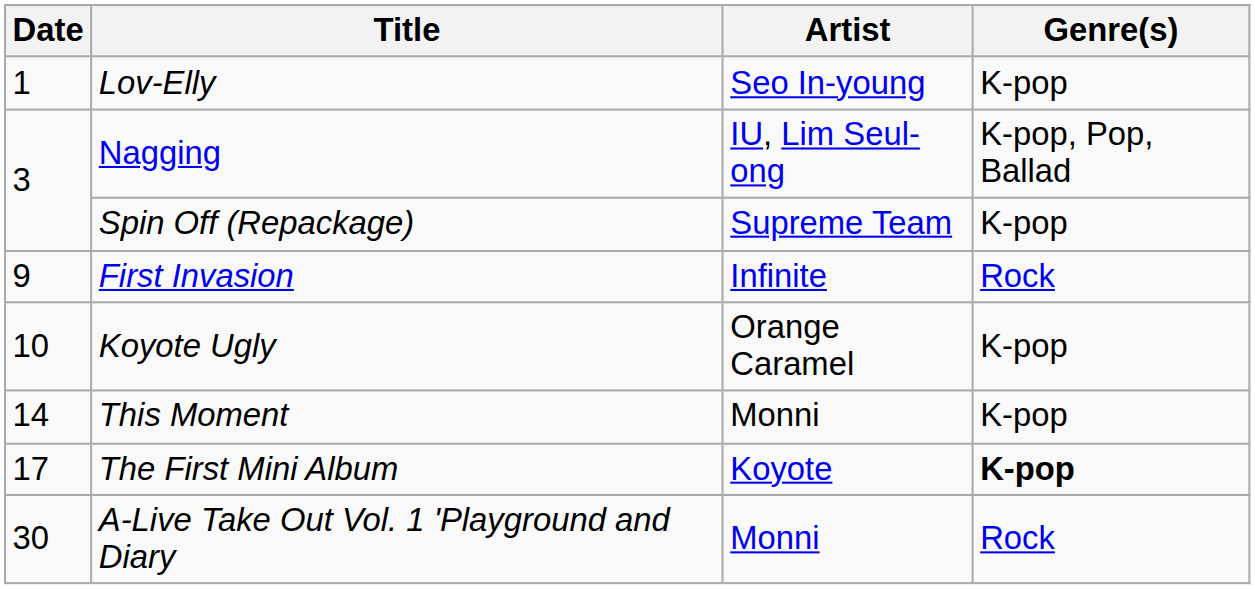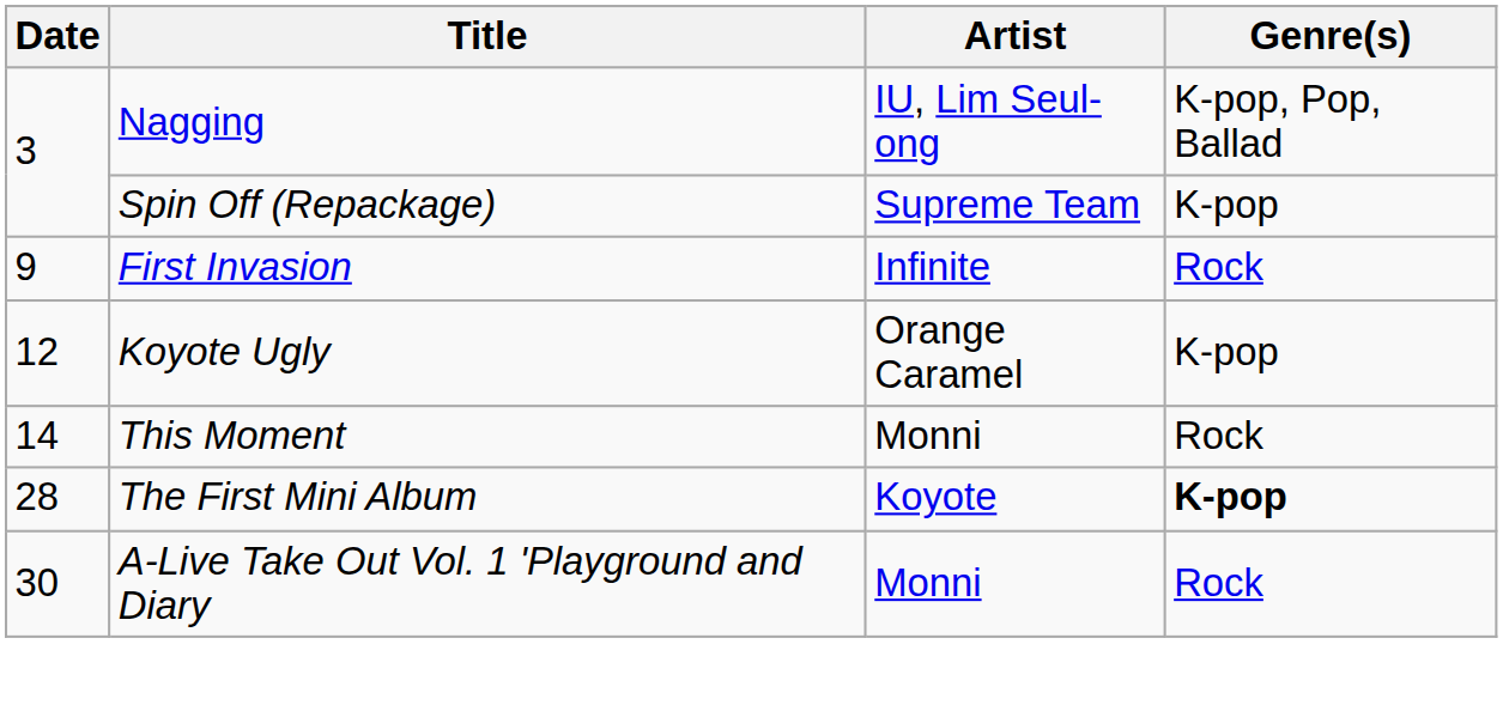 <table class="wikitable" style="text-align: left;">
 <tr>
 <th>Date</th>
 <th>Title</th>
 <th>Artist</th>
 <th>Genre(s)</th>
-</tr>
-<tr>
-<td rowspan="1">1</td>
-<td><em>Lov-Elly</em></td>
-<td><a href='#'>Seo In-young</a></td>
-<td>K-pop</td>
 </tr>
 <tr>
 <td rowspan="2">3</td>
 <td><a href='#'>Nagging</a></td>
 <td><a href='#'>IU</a>, <a href='#'>Lim Seul-ong</a></td>
 <td>K-pop, Pop, Ballad</td>
 </tr>
 <tr>
 <td><em>Spin Off (Repackage)</em></td>
 <td><a href='#'>Supreme Team</a></td>
 <td>K-pop</td>
 </tr>
 <tr>
 <td rowspan="1">9</td>
 <td><em><a href='#'>First Invasion</a></em></td>
 <td><a href='#'>Infinite</a></td>
 <td><a href='#'>Rock</a></td>
 </tr>
 <tr>
-<td rowspan="1">10</td>
+<td rowspan="1">12</td>
 <td><em>Koyote Ugly</em></td>
 <td>Orange Caramel</td>
 <td>K-pop</td>
 </tr>
 <tr>
 <td>14</td>
 <td><em>This Moment</em></td>
 <td>Monni</td>
-<td>K-pop</td>
+<td>Rock</td>
 </tr>
 <tr>
-<td rowspan="1">17</td>
+<td rowspan="1">28</td>
 <td><em>The First Mini Album</em></td>
 <td><a href='#'>Koyote</a></td>
 <td><strong>K-pop</strong></td>
 </tr>
 <tr>
 <td>30</td>
 <td><em>A-Live Take Out Vol. 1 'Playground and Diary</em></td>
 <td><a href='#'>Monni</a></td>
 <td><a href='#'>Rock</a></td>
 </tr>
 </table>
